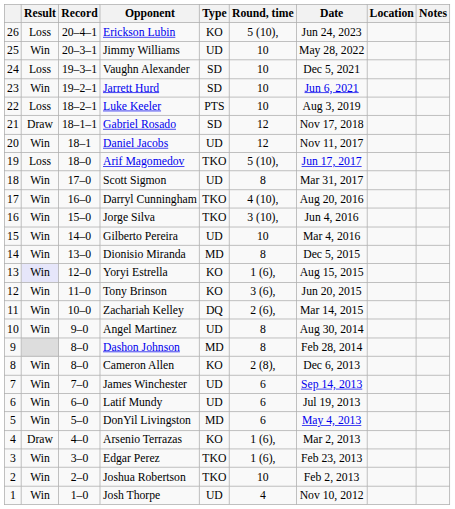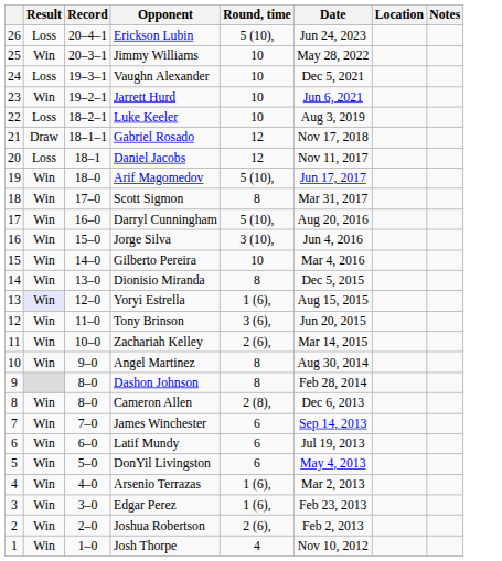 <table class="wikitable" style="text-align:center">
 <tr>
 <th></th>
 <th>Result</th>
 <th>Record</th>
 <th>Opponent</th>
-<th>Type</th>
 <th>Round, time</th>
 <th>Date</th>
 <th>Location</th>
 <th>Notes</th>
 </tr>
 <tr>
 <td>26</td>
 <td>Loss</td>
 <td>20–4–1 </td>
 <td style="text-align:left;"><a href='#'>Erickson Lubin</a></td>
-<td>KO</td>
 <td>5 (10), </td>
 <td>Jun 24, 2023</td>
 <td align=left></td>
 <td></td>
 </tr>
 <tr>
 <td>25</td>
 <td>Win</td>
 <td>20–3–1 </td>
 <td style="text-align:left;">Jimmy Williams</td>
-<td>UD</td>
 <td>10</td>
 <td>May 28, 2022</td>
 <td style="text-align:left;"></td>
 <td></td>
 </tr>
 <tr>
 <td>24</td>
 <td>Loss</td>
 <td>19–3–1 </td>
 <td style="text-align:left;">Vaughn Alexander</td>
-<td>SD</td>
 <td>10</td>
 <td>Dec 5, 2021</td>
 <td style="text-align:left;"></td>
 <td></td>
 </tr>
 <tr>
 <td>23</td>
 <td>Win</td>
 <td>19–2–1 </td>
 <td style="text-align:left;"><a href='#'>Jarrett Hurd</a></td>
-<td>SD</td>
 <td>10</td>
 <td><a href='#'>Jun 6, 2021</a></td>
 <td style="text-align:left;"></td>
 <td></td>
 </tr>
 <tr>
 <td>22</td>
 <td>Loss</td>
 <td>18–2–1 </td>
 <td style="text-align:left;"><a href='#'>Luke Keeler</a></td>
-<td>PTS</td>
 <td>10</td>
 <td>Aug 3, 2019</td>
 <td style="text-align:left;"></td>
 <td style="text-align:left;"></td>
 </tr>
 <tr>
 <td>21</td>
 <td>Draw</td>
 <td>18–1–1 </td>
 <td style="text-align:left;"><a href='#'>Gabriel Rosado</a></td>
-<td>SD</td>
 <td>12</td>
 <td>Nov 17, 2018</td>
 <td style="text-align:left;"></td>
 <td style="text-align:left;"></td>
 </tr>
 <tr>
 <td>20</td>
-<td>Win</td>
+<td>Loss</td>
 <td>18–1 </td>
 <td style="text-align:left;"><a href='#'>Daniel Jacobs</a></td>
-<td>UD</td>
 <td>12</td>
 <td>Nov 11, 2017</td>
 <td style="text-align:left;"></td>
 <td></td>
 </tr>
 <tr>
 <td>19</td>
-<td>Loss</td>
+<td>Win</td>
 <td>18–0 </td>
 <td style="text-align:left;"><a href='#'>Arif Magomedov</a></td>
-<td>TKO</td>
 <td>5 (10), </td>
 <td><a href='#'>Jun 17, 2017</a></td>
 <td style="text-align:left;"></td>
 <td style="text-align:left;"></td>
 </tr>
 <tr>
 <td>18</td>
 <td>Win</td>
 <td>17–0 </td>
 <td style="text-align:left;">Scott Sigmon</td>
-<td>UD</td>
 <td>8</td>
 <td>Mar 31, 2017</td>
 <td style="text-align:left;"></td>
 <td style="text-align:left;"></td>
 </tr>
 <tr>
 <td>17</td>
 <td>Win</td>
 <td>16–0 </td>
 <td style="text-align:left;">Darryl Cunningham</td>
-<td>TKO</td>
-<td>4 (10), </td>
+<td>5 (10), </td>
 <td>Aug 20, 2016</td>
 <td style="text-align:left;"></td>
 <td style="text-align:left;"></td>
 </tr>
 <tr>
 <td>16</td>
 <td>Win</td>
 <td>15–0 </td>
 <td style="text-align:left;">Jorge Silva</td>
-<td>TKO</td>
 <td>3 (10), </td>
 <td>Jun 4, 2016</td>
 <td style="text-align:left;"></td>
 <td></td>
 </tr>
 <tr>
 <td>15</td>
 <td>Win</td>
 <td>14–0 </td>
 <td style="text-align:left;">Gilberto Pereira</td>
-<td>UD</td>
 <td>10</td>
 <td>Mar 4, 2016</td>
 <td style="text-align:left;"></td>
 <td></td>
 </tr>
 <tr>
 <td>14</td>
 <td>Win</td>
 <td>13–0 </td>
 <td style="text-align:left;">Dionisio Miranda</td>
-<td>MD</td>
 <td>8</td>
 <td>Dec 5, 2015</td>
 <td style="text-align:left;"></td>
 <td></td>
 </tr>
 <tr>
 <td>13</td>
 <td style="background: lavender;">Win</td>
 <td>12–0 </td>
 <td style="text-align:left;">Yoryi Estrella</td>
-<td>KO</td>
 <td>1 (6), </td>
 <td>Aug 15, 2015</td>
 <td style="text-align:left;"></td>
 <td></td>
 </tr>
 <tr>
 <td>12</td>
 <td>Win</td>
 <td>11–0 </td>
 <td style="text-align:left;">Tony Brinson</td>
-<td>KO</td>
 <td>3 (6), </td>
 <td>Jun 20, 2015</td>
 <td style="text-align:left;"></td>
 <td></td>
 </tr>
 <tr>
 <td>11</td>
 <td>Win</td>
 <td>10–0 </td>
 <td style="text-align:left;">Zachariah Kelley</td>
-<td>DQ</td>
 <td>2 (6), </td>
 <td>Mar 14, 2015</td>
 <td style="text-align:left;"></td>
 <td></td>
 </tr>
 <tr>
 <td>10</td>
 <td>Win</td>
 <td>9–0 </td>
 <td style="text-align:left;">Angel Martinez</td>
-<td>UD</td>
 <td>8</td>
 <td>Aug 30, 2014</td>
 <td style="text-align:left;"></td>
 <td></td>
 </tr>
 <tr>
 <td>9</td>
 <td style="background:#DDD"></td>
 <td>8–0 </td>
 <td style="text-align:left;"><a href='#'>Dashon Johnson</a></td>
-<td>MD</td>
 <td>8</td>
 <td>Feb 28, 2014</td>
 <td style="text-align:left;"></td>
 <td></td>
 </tr>
 <tr>
 <td>8</td>
 <td>Win</td>
 <td>8–0</td>
 <td style="text-align:left;">Cameron Allen</td>
-<td>KO</td>
 <td>2 (8), </td>
 <td>Dec 6, 2013</td>
 <td style="text-align:left;"></td>
 <td></td>
 </tr>
 <tr>
 <td>7</td>
 <td>Win</td>
 <td>7–0</td>
 <td style="text-align:left;">James Winchester</td>
-<td>UD</td>
 <td>6</td>
 <td><a href='#'>Sep 14, 2013</a></td>
 <td style="text-align:left;"></td>
 <td></td>
 </tr>
 <tr>
 <td>6</td>
 <td>Win</td>
 <td>6–0</td>
 <td style="text-align:left;">Latif Mundy</td>
-<td>UD</td>
 <td>6</td>
 <td>Jul 19, 2013</td>
 <td style="text-align:left;"></td>
 <td></td>
 </tr>
 <tr>
 <td>5</td>
 <td>Win</td>
 <td>5–0</td>
 <td style="text-align:left;">DonYil Livingston</td>
-<td>MD</td>
 <td>6</td>
 <td><a href='#'>May 4, 2013</a></td>
 <td style="text-align:left;"></td>
 <td></td>
 </tr>
 <tr>
 <td>4</td>
-<td>Draw</td>
+<td>Win</td>
 <td>4–0</td>
 <td style="text-align:left;">Arsenio Terrazas</td>
-<td>KO</td>
 <td>1 (6), </td>
 <td>Mar 2, 2013</td>
 <td style="text-align:left;"></td>
 <td></td>
 </tr>
 <tr>
 <td>3</td>
 <td>Win</td>
 <td>3–0</td>
 <td style="text-align:left;">Edgar Perez</td>
-<td>TKO</td>
 <td>1 (6), </td>
 <td>Feb 23, 2013</td>
 <td style="text-align:left;"></td>
 <td></td>
 </tr>
 <tr>
 <td>2</td>
 <td>Win</td>
 <td>2–0</td>
 <td style="text-align:left;">Joshua Robertson</td>
-<td>TKO</td>
-<td>10</td>
+<td>2 (6), </td>
 <td>Feb 2, 2013</td>
 <td style="text-align:left;"></td>
 <td></td>
 </tr>
 <tr>
 <td>1</td>
 <td>Win</td>
 <td>1–0</td>
 <td style="text-align:left;">Josh Thorpe</td>
-<td>UD</td>
 <td>4</td>
 <td>Nov 10, 2012</td>
 <td style="text-align:left;"></td>
 <td></td>
 </tr>
 </table>
